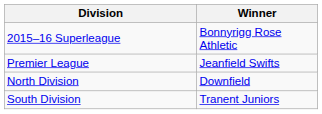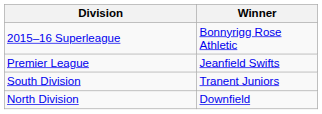 <table class="wikitable">
 <tr>
 <th width=260>Division</th>
 <th width=160>Winner</th>
 </tr>
 <tr>
 <td><a href='#'>2015–16 Superleague</a></td>
 <td><a href='#'>Bonnyrigg Rose Athletic</a></td>
 </tr>
 <tr>
 <td><a href='#'>Premier League</a></td>
 <td><a href='#'>Jeanfield Swifts</a></td>
 </tr>
 <tr>
+<td><a href='#'>South Division</a></td>
+<td><a href='#'>Tranent Juniors</a></td>
+</tr>
+<tr>
 <td><a href='#'>North Division</a></td>
 <td><a href='#'>Downfield</a></td>
 </tr>
-<tr>
-<td><a href='#'>South Division</a></td>
-<td><a href='#'>Tranent Juniors</a></td>
-</tr>
 </table>
